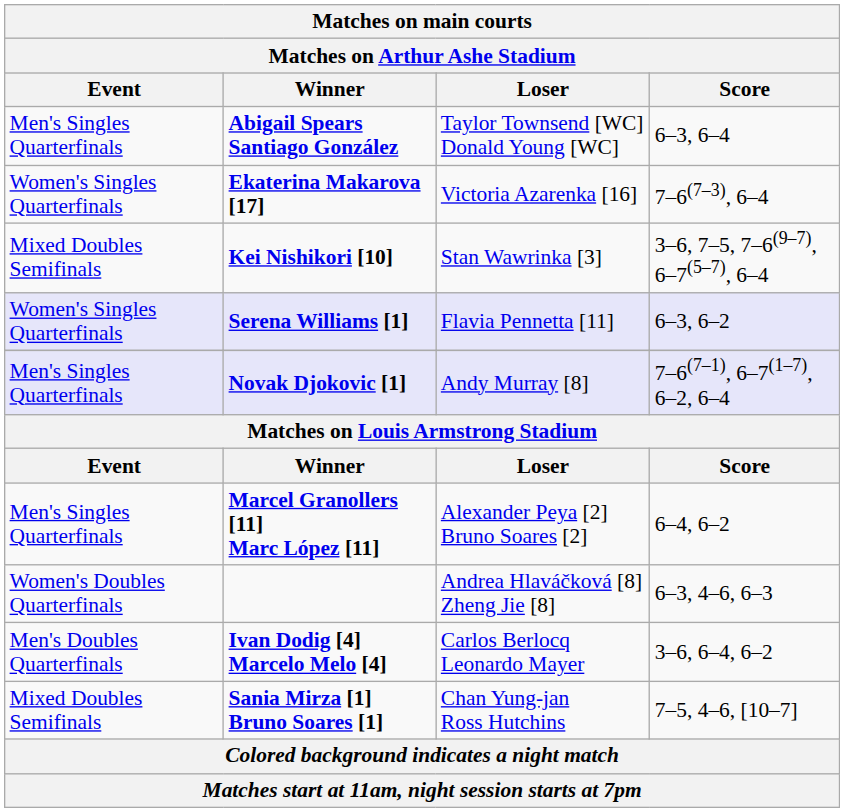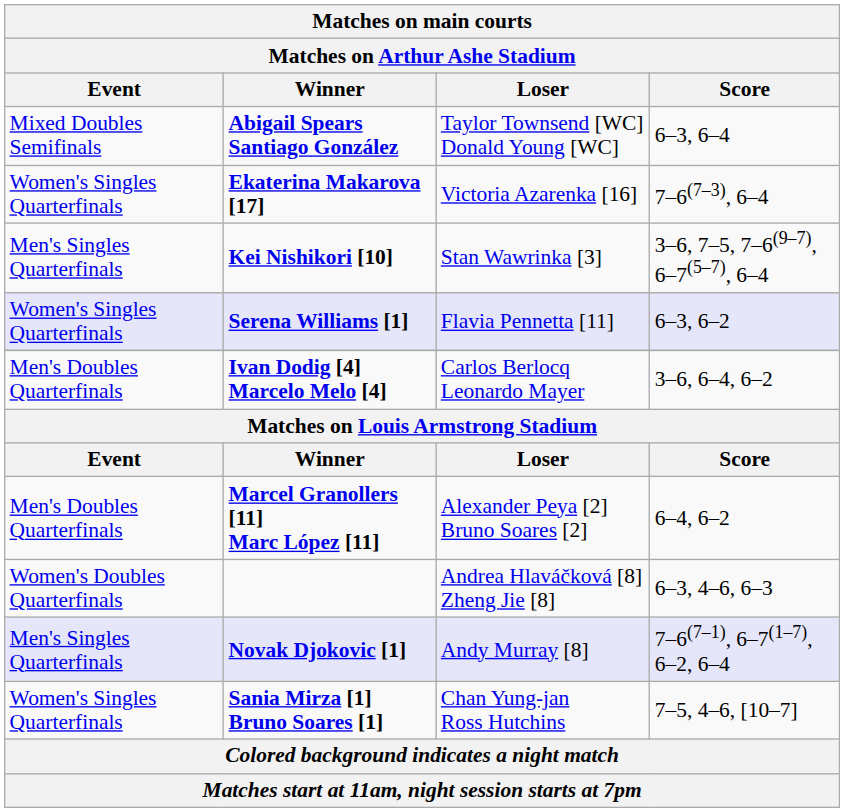 <table class="wikitable collapsible uncollapsed" style="margin:auto;">
 <tr>
 <th colspan="4" style="white-space:nowrap;">Matches on main courts</th>
 </tr>
 <tr>
 <th colspan="4"><strong>Matches on <a href='#'>Arthur Ashe Stadium</a></strong></th>
 </tr>
 <tr>
 <th width=220>Event</th>
 <th width=220>Winner</th>
 <th width=220>Loser</th>
 <th width=220>Score</th>
 </tr>
 <tr>
-<td><a href='#'>Men's Singles Quarterfinals</a></td>
+<td><a href='#'>Mixed Doubles Semifinals</a></td>
 <td><strong> <a href='#'>Abigail Spears</a> <br>  <a href='#'>Santiago González</a></strong></td>
 <td> <a href='#'>Taylor Townsend</a> [WC] <br>  <a href='#'>Donald Young</a> [WC]</td>
 <td>6–3, 6–4</td>
 </tr>
 <tr>
 <td><a href='#'>Women's Singles Quarterfinals</a></td>
 <td><strong> <a href='#'>Ekaterina Makarova</a> [17]</strong></td>
 <td> <a href='#'>Victoria Azarenka</a> [16]</td>
 <td>7–6<sup>(7–3)</sup>, 6–4</td>
 </tr>
 <tr>
-<td><a href='#'>Mixed Doubles Semifinals</a></td>
+<td><a href='#'>Men's Singles Quarterfinals</a></td>
 <td><strong> <a href='#'>Kei Nishikori</a> [10]</strong></td>
 <td> <a href='#'>Stan Wawrinka</a> [3]</td>
 <td>3–6, 7–5, 7–6<sup>(9–7)</sup>, 6–7<sup>(5–7)</sup>, 6–4</td>
 </tr>
 <tr bgcolor=lavender>
 <td><a href='#'>Women's Singles Quarterfinals</a></td>
 <td><strong> <a href='#'>Serena Williams</a> [1]</strong></td>
 <td> <a href='#'>Flavia Pennetta</a> [11]</td>
 <td>6–3, 6–2</td>
 </tr>
 <tr>
 </tr>
-<tr bgcolor=lavender>
-<td><a href='#'>Men's Singles Quarterfinals</a></td>
-<td><strong> <a href='#'>Novak Djokovic</a> [1]</strong></td>
-<td> <a href='#'>Andy Murray</a> [8]</td>
-<td>7–6<sup>(7–1)</sup>, 6–7<sup>(1–7)</sup>, 6–2, 6–4</td>
+<tr>
+<td><a href='#'>Men's Doubles Quarterfinals</a></td>
+<td><strong> <a href='#'>Ivan Dodig</a> [4] <br>  <a href='#'>Marcelo Melo</a> [4]</strong></td>
+<td> <a href='#'>Carlos Berlocq</a> <br>  <a href='#'>Leonardo Mayer</a></td>
+<td>3–6, 6–4, 6–2</td>
 </tr>
 <tr>
 <th colspan="4"><strong>Matches on <a href='#'>Louis Armstrong Stadium</a></strong></th>
 </tr>
 <tr>
 <th width=220>Event</th>
 <th width=220>Winner</th>
 <th width=220>Loser</th>
 <th width=220>Score</th>
 </tr>
 <tr>
-<td><a href='#'>Men's Singles Quarterfinals</a></td>
+<td><a href='#'>Men's Doubles Quarterfinals</a></td>
 <td><strong> <a href='#'>Marcel Granollers</a> [11] <br>  <a href='#'>Marc López</a> [11] </strong></td>
 <td> <a href='#'>Alexander Peya</a> [2] <br>  <a href='#'>Bruno Soares</a> [2]</td>
 <td>6–4, 6–2</td>
 </tr>
 <tr>
 <td><a href='#'>Women's Doubles Quarterfinals</a></td>
 <td></td>
 <td> <a href='#'>Andrea Hlaváčková</a> [8] <br>  <a href='#'>Zheng Jie</a> [8]</td>
 <td>6–3, 4–6, 6–3</td>
 </tr>
-<tr>
-<td><a href='#'>Men's Doubles Quarterfinals</a></td>
-<td><strong> <a href='#'>Ivan Dodig</a> [4] <br>  <a href='#'>Marcelo Melo</a> [4]</strong></td>
-<td> <a href='#'>Carlos Berlocq</a> <br>  <a href='#'>Leonardo Mayer</a></td>
-<td>3–6, 6–4, 6–2</td>
+<tr bgcolor=lavender>
+<td><a href='#'>Men's Singles Quarterfinals</a></td>
+<td><strong> <a href='#'>Novak Djokovic</a> [1]</strong></td>
+<td> <a href='#'>Andy Murray</a> [8]</td>
+<td>7–6<sup>(7–1)</sup>, 6–7<sup>(1–7)</sup>, 6–2, 6–4</td>
 </tr>
 <tr>
-<td><a href='#'>Mixed Doubles Semifinals</a></td>
+<td><a href='#'>Women's Singles Quarterfinals</a></td>
 <td><strong> <a href='#'>Sania Mirza</a> [1]<br> <a href='#'>Bruno Soares</a> [1]</strong></td>
 <td> <a href='#'>Chan Yung-jan</a><br> <a href='#'>Ross Hutchins</a></td>
 <td>7–5, 4–6, [10–7]</td>
 </tr>
 <tr>
 <th colspan=4><em>Colored background indicates a night match</em></th>
 </tr>
 <tr>
 <th colspan=4><em>Matches start at 11am, night session starts at 7pm</em></th>
 </tr>
 </table>
